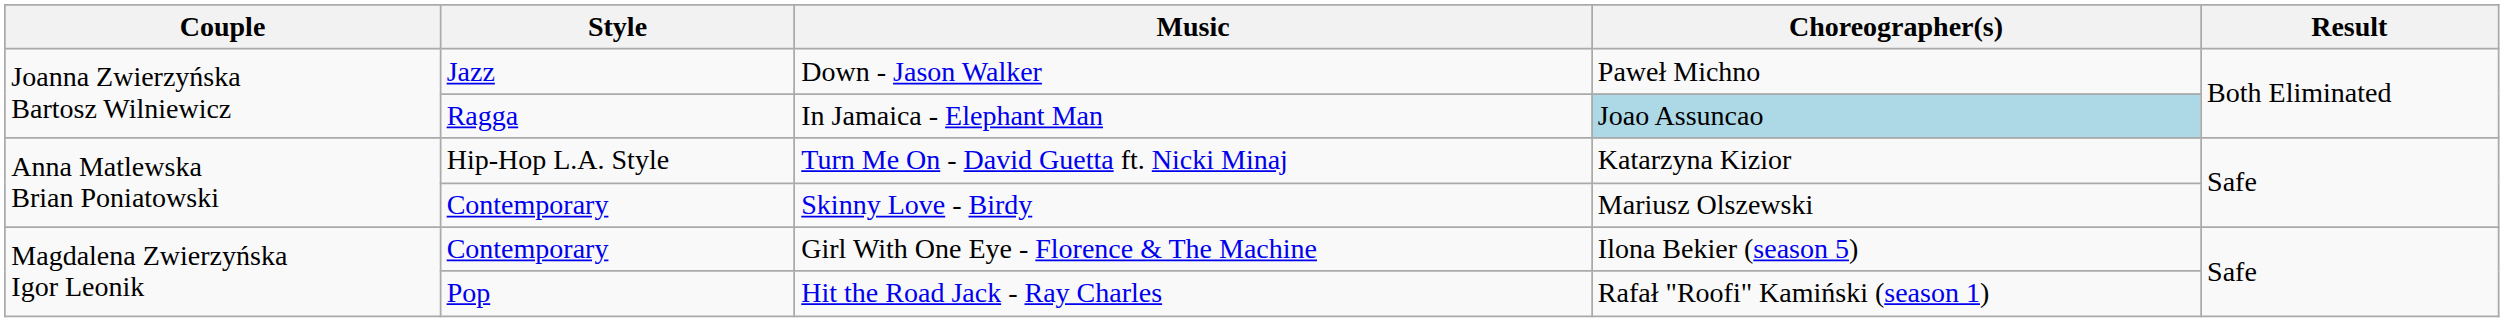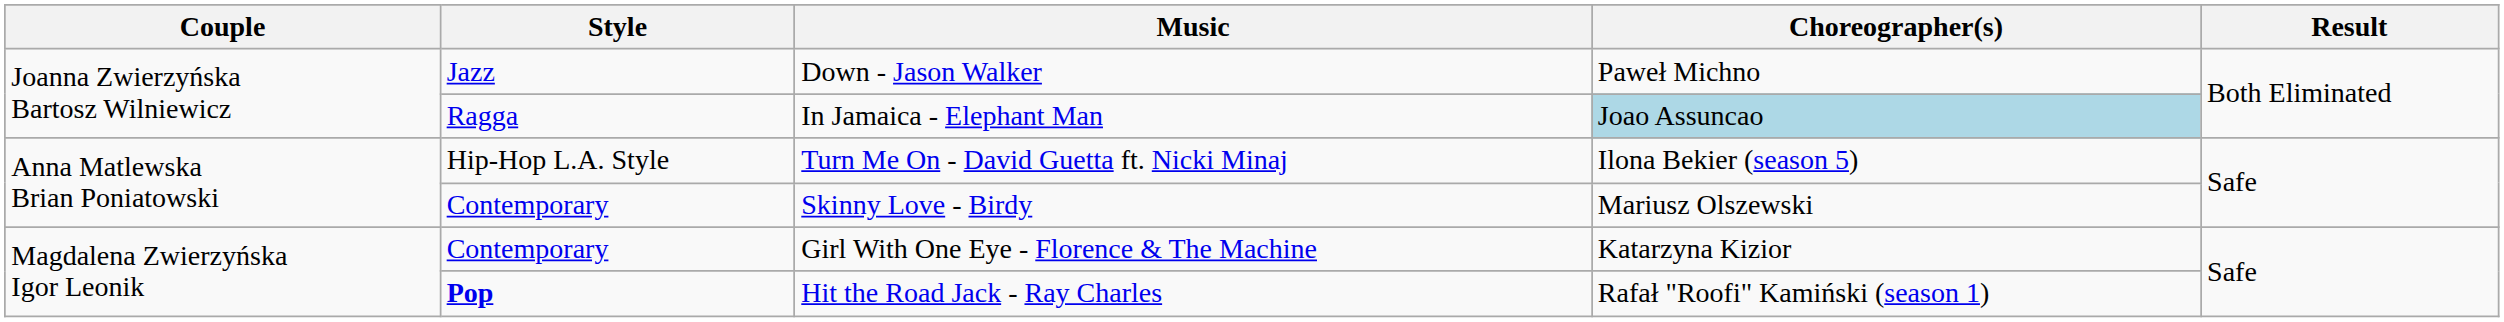 <table class="wikitable" style="width:90%;">
 <tr>
 <th>Couple</th>
 <th>Style</th>
 <th>Music</th>
 <th>Choreographer(s)</th>
 <th>Result</th>
 </tr>
 <tr>
 <td rowspan="2">Joanna Zwierzyńska <br> Bartosz Wilniewicz</td>
 <td><a href='#'>Jazz</a></td>
 <td>Down - <a href='#'>Jason Walker</a></td>
 <td>Paweł Michno</td>
 <td rowspan="2">Both Eliminated</td>
 </tr>
 <tr>
 <td><a href='#'>Ragga</a></td>
 <td>In Jamaica - <a href='#'>Elephant Man</a></td>
 <td style="background: lightblue;">Joao Assuncao</td>
 </tr>
 <tr>
 <td rowspan="2">Anna Matlewska<br>Brian Poniatowski</td>
 <td>Hip-Hop L.A. Style</td>
 <td><a href='#'>Turn Me On</a> - <a href='#'>David Guetta</a> ft. <a href='#'>Nicki Minaj</a></td>
-<td>Katarzyna Kizior</td>
+<td>Ilona Bekier (<a href='#'>season 5</a>)</td>
 <td rowspan="2">Safe</td>
 </tr>
 <tr>
 <td><a href='#'>Contemporary</a></td>
 <td><a href='#'>Skinny Love</a> - <a href='#'>Birdy</a></td>
 <td>Mariusz Olszewski</td>
 </tr>
 <tr>
 <td rowspan="2">Magdalena Zwierzyńska<br>Igor Leonik</td>
 <td><a href='#'>Contemporary</a></td>
 <td>Girl With One Eye - <a href='#'>Florence & The Machine</a></td>
-<td>Ilona Bekier (<a href='#'>season 5</a>)</td>
+<td>Katarzyna Kizior</td>
 <td rowspan="2">Safe</td>
 </tr>
 <tr>
-<td><a href='#'>Pop</a></td>
+<td><strong><a href='#'>Pop</a></strong></td>
 <td><a href='#'>Hit the Road Jack</a> - <a href='#'>Ray Charles</a></td>
 <td>Rafał "Roofi" Kamiński (<a href='#'>season 1</a>)</td>
 </tr>
 </table>
